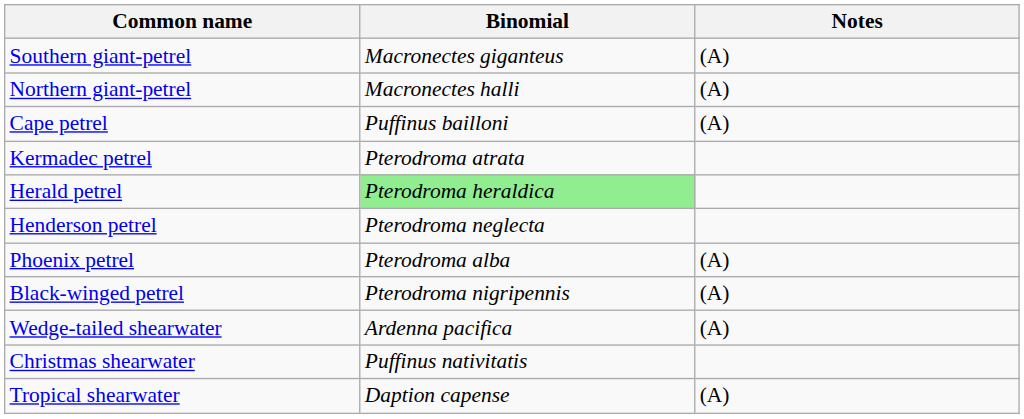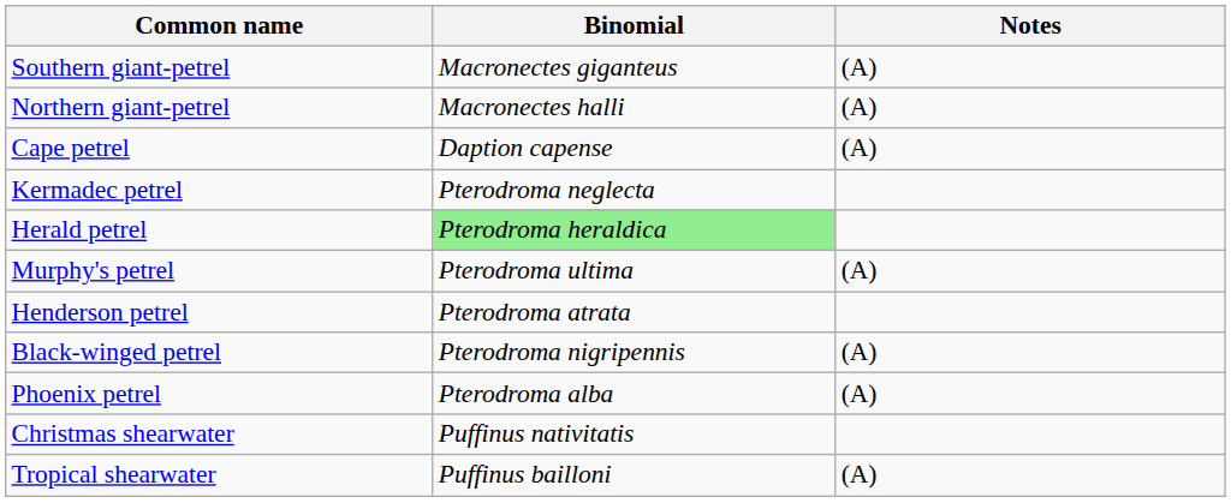 <table width=60% class="wikitable">
 <tr>
 <th width=35%>Common name</th>
 <th width=33%>Binomial</th>
 <th width=32%>Notes</th>
 </tr>
 <tr>
 <td><a href='#'>Southern giant-petrel</a></td>
 <td><em>Macronectes giganteus</em></td>
 <td>(A)</td>
 </tr>
 <tr>
 <td><a href='#'>Northern giant-petrel</a></td>
 <td><em>Macronectes halli</em></td>
 <td>(A)</td>
 </tr>
 <tr>
 <td><a href='#'>Cape petrel</a></td>
-<td><em>Puffinus bailloni</em></td>
+<td><em>Daption capense</em></td>
 <td>(A)</td>
 </tr>
 <tr>
 <td><a href='#'>Kermadec petrel</a></td>
-<td><em>Pterodroma atrata</em></td>
+<td><em>Pterodroma neglecta</em></td>
 <td></td>
 </tr>
 <tr>
 <td><a href='#'>Herald petrel</a></td>
 <td style="background: lightgreen;"><em>Pterodroma heraldica</em></td>
 <td></td>
 </tr>
 <tr>
-<td><a href='#'>Henderson petrel</a></td>
-<td><em>Pterodroma neglecta</em></td>
-<td></td>
+<td><a href='#'>Murphy's petrel</a></td>
+<td><em>Pterodroma ultima</em></td>
+<td>(A)</td>
 </tr>
 <tr>
-<td><a href='#'>Phoenix petrel</a></td>
-<td><em>Pterodroma alba</em></td>
-<td>(A)</td>
+<td><a href='#'>Henderson petrel</a></td>
+<td><em>Pterodroma atrata</em></td>
+<td></td>
 </tr>
 <tr>
 <td><a href='#'>Black-winged petrel</a></td>
 <td><em>Pterodroma nigripennis</em></td>
 <td>(A)</td>
 </tr>
 <tr>
-<td><a href='#'>Wedge-tailed shearwater</a></td>
-<td><em>Ardenna pacifica</em></td>
+<td><a href='#'>Phoenix petrel</a></td>
+<td><em>Pterodroma alba</em></td>
 <td>(A)</td>
 </tr>
 <tr>
 <td><a href='#'>Christmas shearwater</a></td>
 <td><em>Puffinus nativitatis</em></td>
 <td></td>
 </tr>
 <tr>
 <td><a href='#'>Tropical shearwater</a></td>
-<td><em>Daption capense</em></td>
+<td><em>Puffinus bailloni</em></td>
 <td>(A)</td>
 </tr>
 </table>
